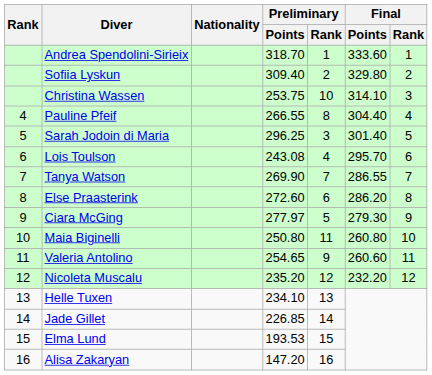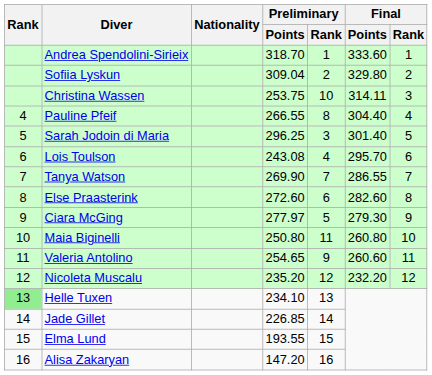 <table class="wikitable sortable" style="text-align:center">
 <tr>
 <th rowspan=2>Rank</th>
 <th rowspan=2>Diver</th>
 <th rowspan=2>Nationality</th>
 <th colspan=2>Preliminary</th>
 <th colspan=2>Final</th>
 </tr>
 <tr>
 <th>Points</th>
 <th>Rank</th>
 <th>Points</th>
 <th>Rank</th>
 </tr>
 <tr bgcolor=ccffcc>
 <td></td>
 <td align=left><a href='#'>Andrea Spendolini-Sirieix</a></td>
 <td align=left></td>
 <td>318.70</td>
 <td>1</td>
 <td>333.60</td>
 <td>1</td>
 </tr>
 <tr bgcolor=ccffcc>
 <td></td>
 <td align=left><a href='#'>Sofiia Lyskun</a></td>
 <td align=left></td>
-<td>309.40</td>
+<td>309.04</td>
 <td>2</td>
 <td>329.80</td>
 <td>2</td>
 </tr>
 <tr bgcolor=ccffcc>
 <td></td>
 <td align=left><a href='#'>Christina Wassen</a></td>
 <td align=left></td>
 <td>253.75</td>
 <td>10</td>
-<td>314.10</td>
+<td>314.11</td>
 <td>3</td>
 </tr>
 <tr bgcolor=ccffcc>
 <td>4</td>
 <td align=left><a href='#'>Pauline Pfeif</a></td>
 <td align=left></td>
 <td>266.55</td>
 <td>8</td>
 <td>304.40</td>
 <td>4</td>
 </tr>
 <tr bgcolor=ccffcc>
 <td>5</td>
 <td align=left><a href='#'>Sarah Jodoin di Maria</a></td>
 <td align=left></td>
 <td>296.25</td>
 <td>3</td>
 <td>301.40</td>
 <td>5</td>
 </tr>
 <tr bgcolor=ccffcc>
 <td>6</td>
 <td align=left><a href='#'>Lois Toulson</a></td>
 <td align=left></td>
 <td>243.08</td>
 <td>4</td>
 <td>295.70</td>
 <td>6</td>
 </tr>
 <tr bgcolor=ccffcc>
 <td>7</td>
 <td align=left><a href='#'>Tanya Watson</a></td>
 <td align=left></td>
 <td>269.90</td>
 <td>7</td>
 <td>286.55</td>
 <td>7</td>
 </tr>
 <tr bgcolor=ccffcc>
 <td>8</td>
 <td align=left><a href='#'>Else Praasterink</a></td>
 <td align=left></td>
 <td>272.60</td>
 <td>6</td>
-<td>286.20</td>
+<td>282.60</td>
 <td>8</td>
 </tr>
 <tr bgcolor=ccffcc>
 <td>9</td>
 <td align=left><a href='#'>Ciara McGing</a></td>
 <td align=left></td>
 <td>277.97</td>
 <td>5</td>
 <td>279.30</td>
 <td>9</td>
 </tr>
 <tr bgcolor=ccffcc>
 <td>10</td>
 <td align=left><a href='#'>Maia Biginelli</a></td>
 <td align=left></td>
 <td>250.80</td>
 <td>11</td>
 <td>260.80</td>
 <td>10</td>
 </tr>
 <tr bgcolor=ccffcc>
 <td>11</td>
 <td align=left><a href='#'>Valeria Antolino</a></td>
 <td align=left></td>
 <td>254.65</td>
 <td>9</td>
 <td>260.60</td>
 <td>11</td>
 </tr>
 <tr bgcolor=ccffcc>
 <td>12</td>
 <td align=left><a href='#'>Nicoleta Muscalu</a></td>
 <td align=left></td>
 <td>235.20</td>
 <td>12</td>
 <td>232.20</td>
 <td>12</td>
 </tr>
 <tr>
-<td>13</td>
+<td style="background: lightgreen;">13</td>
 <td align=left><a href='#'>Helle Tuxen</a></td>
 <td align=left></td>
 <td>234.10</td>
 <td>13</td>
 <td colspan=2 rowspan=4></td>
 </tr>
 <tr>
 <td>14</td>
 <td align=left><a href='#'>Jade Gillet</a></td>
 <td align=left></td>
 <td>226.85</td>
 <td>14</td>
 </tr>
 <tr>
 <td>15</td>
 <td align=left><a href='#'>Elma Lund</a></td>
 <td align=left></td>
-<td>193.53</td>
+<td>193.55</td>
 <td>15</td>
 </tr>
 <tr>
 <td>16</td>
 <td align=left><a href='#'>Alisa Zakaryan</a></td>
 <td align=left></td>
 <td>147.20</td>
 <td>16</td>
 </tr>
 </table>
